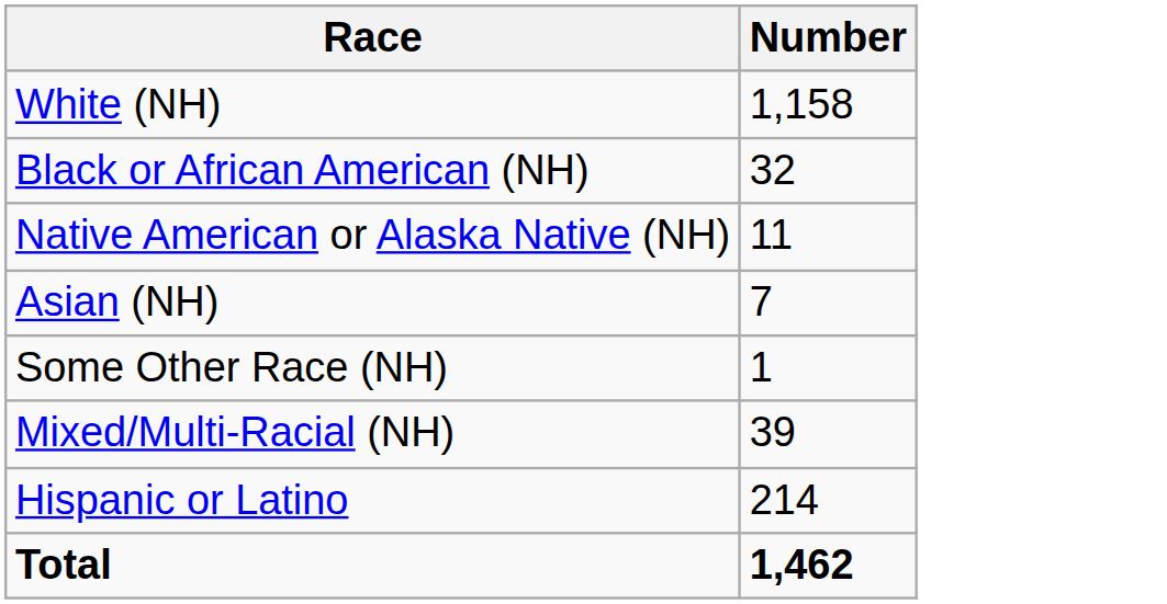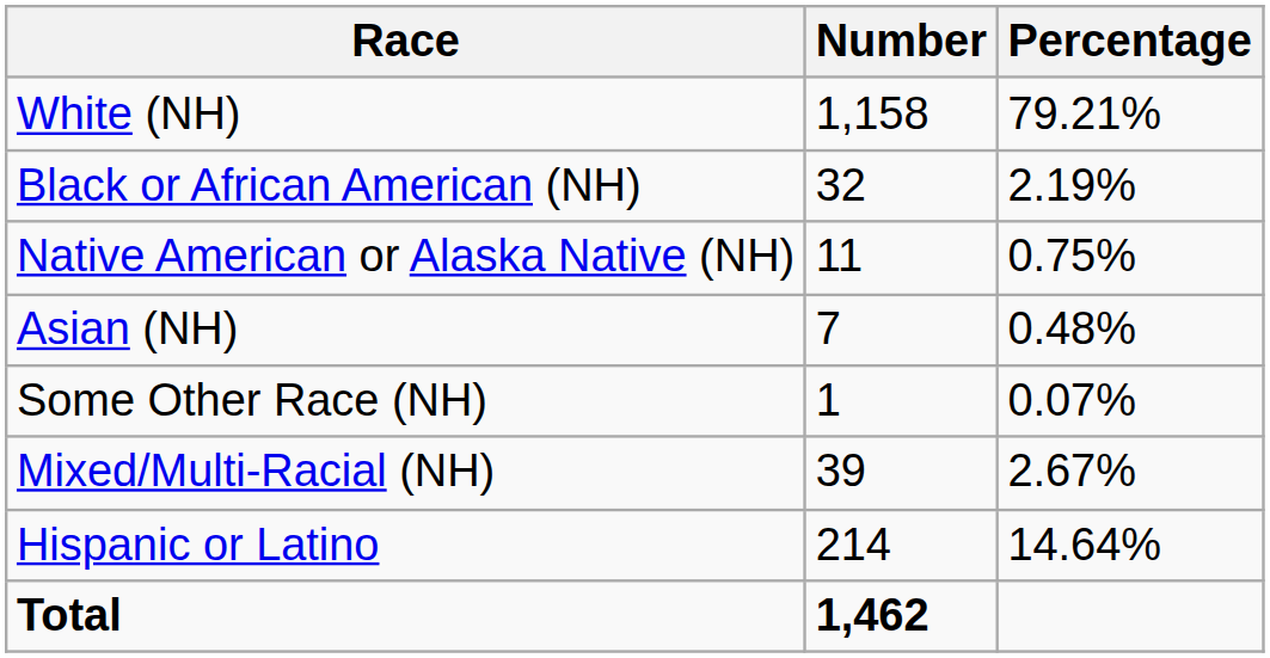 <table class="wikitable">
 <tr>
 <th>Race</th>
 <th>Number</th>
+<th>Percentage</th>
 </tr>
 <tr>
 <td><a href='#'>White</a> (NH)</td>
 <td>1,158</td>
+<td>79.21%</td>
 </tr>
 <tr>
 <td><a href='#'>Black or African American</a> (NH)</td>
 <td>32</td>
+<td>2.19%</td>
 </tr>
 <tr>
 <td><a href='#'>Native American</a> or <a href='#'>Alaska Native</a> (NH)</td>
 <td>11</td>
+<td>0.75%</td>
 </tr>
 <tr>
 <td><a href='#'>Asian</a> (NH)</td>
 <td>7</td>
+<td>0.48%</td>
 </tr>
 <tr>
 <td>Some Other Race (NH)</td>
 <td>1</td>
+<td>0.07%</td>
 </tr>
 <tr>
 <td><a href='#'>Mixed/Multi-Racial</a> (NH)</td>
 <td>39</td>
+<td>2.67%</td>
 </tr>
 <tr>
 <td><a href='#'>Hispanic or Latino</a></td>
 <td>214</td>
+<td>14.64%</td>
 </tr>
 <tr>
 <td><strong>Total</strong></td>
 <td><strong>1,462</strong></td>
+<td></td>
 </tr>
 </table>
